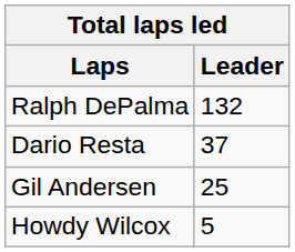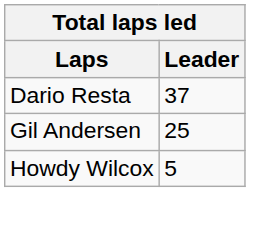 <table class="wikitable">
 <tr>
 <th colspan=2>Total laps led</th>
 </tr>
 <tr>
 <th>Laps</th>
 <th>Leader</th>
-</tr>
-<tr>
-<td>Ralph DePalma</td>
-<td>132</td>
 </tr>
 <tr>
 <td>Dario Resta</td>
 <td>37</td>
 </tr>
 <tr>
 <td>Gil Andersen</td>
 <td>25</td>
 </tr>
 <tr>
 <td>Howdy Wilcox</td>
 <td>5</td>
 </tr>
 </table>
